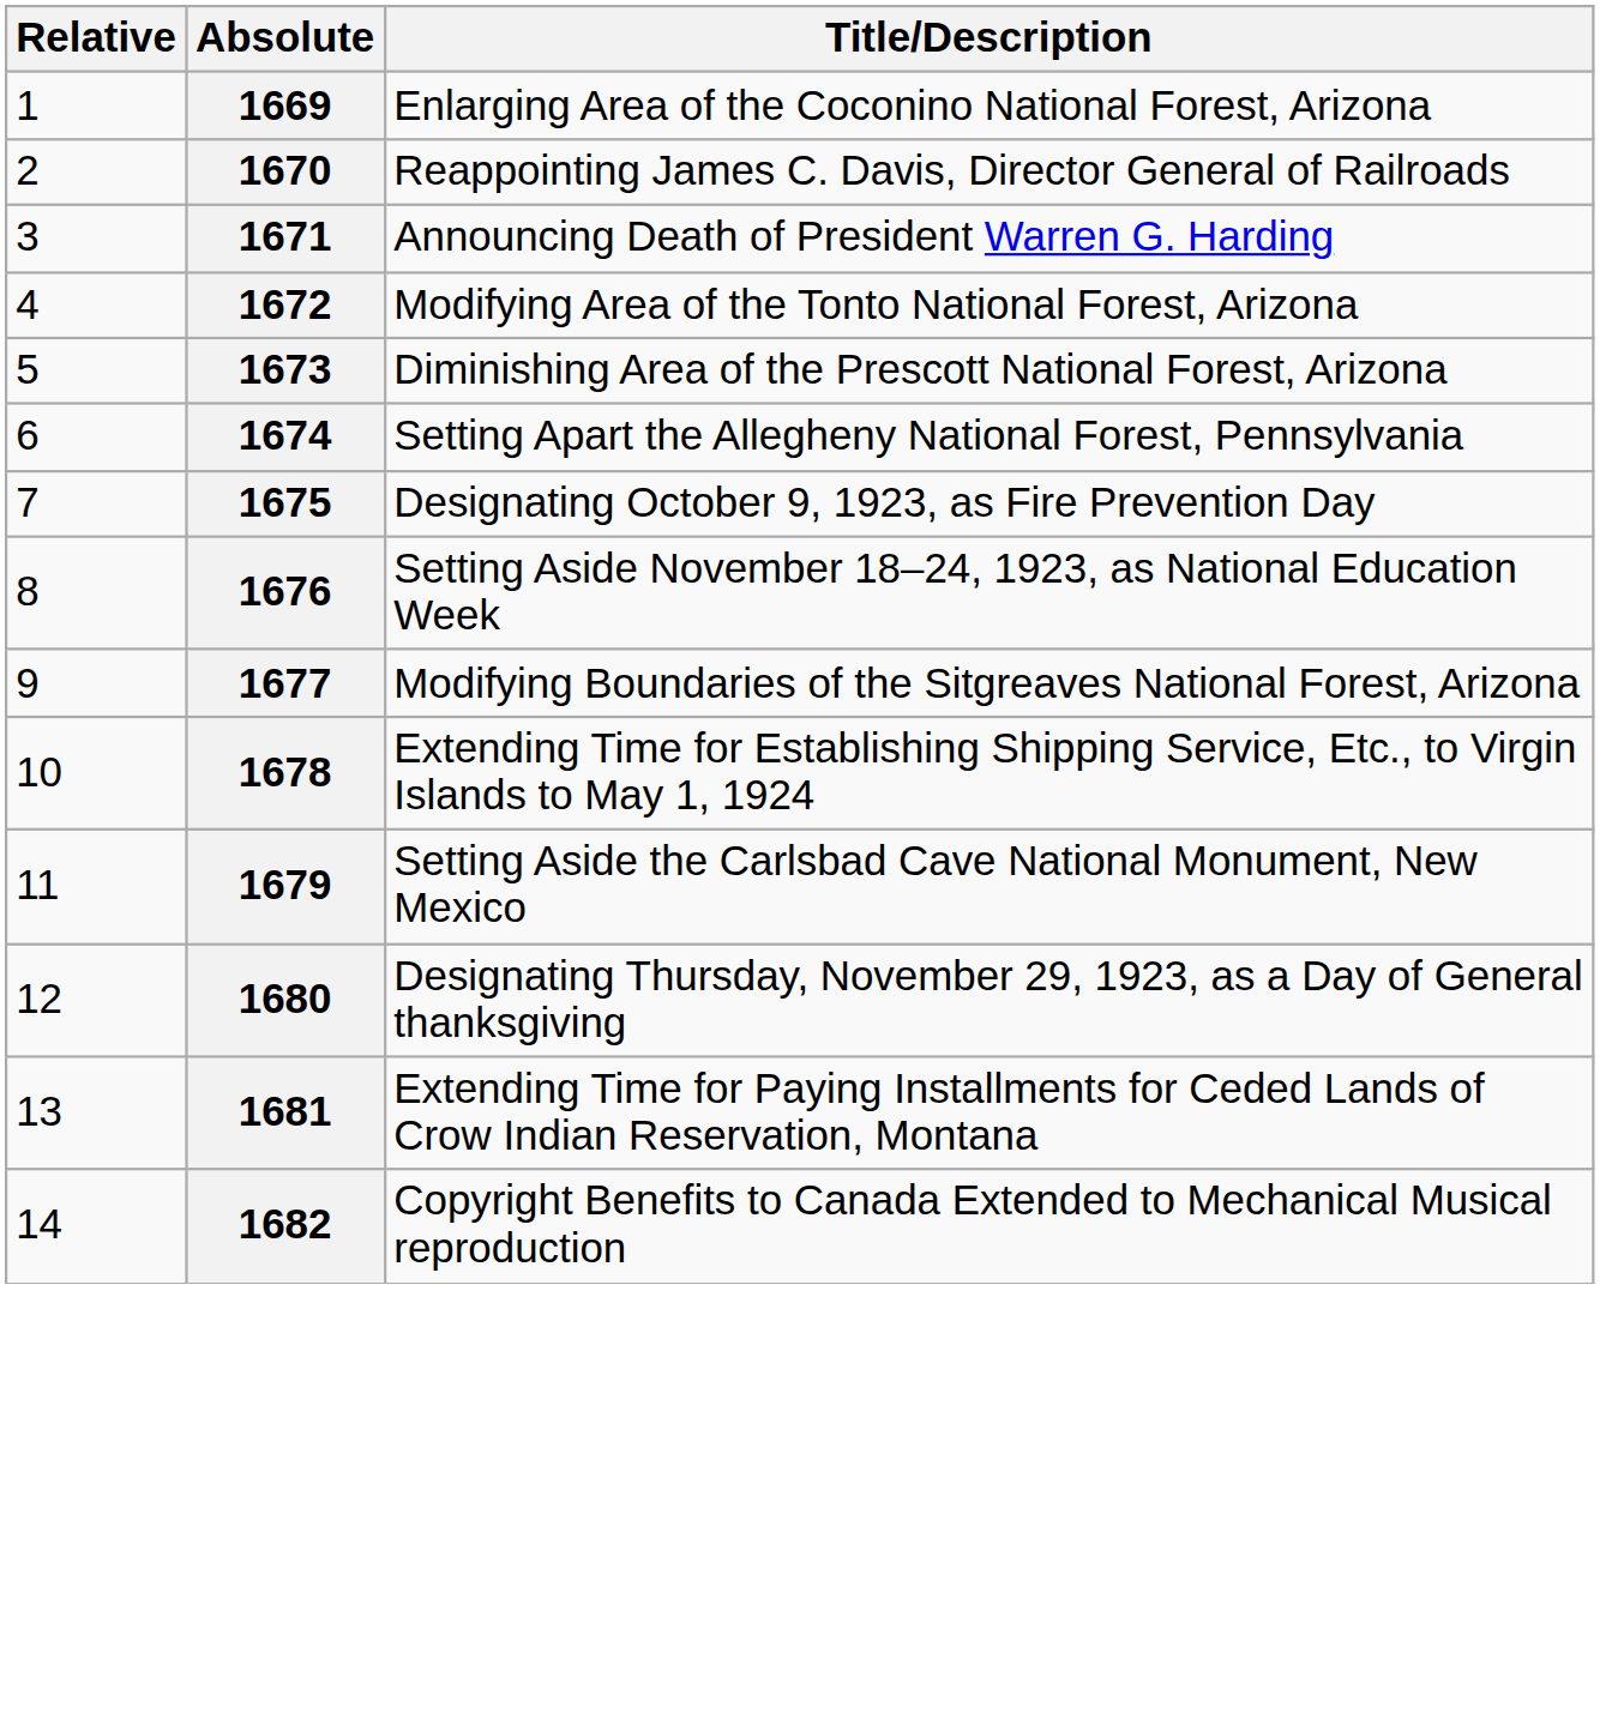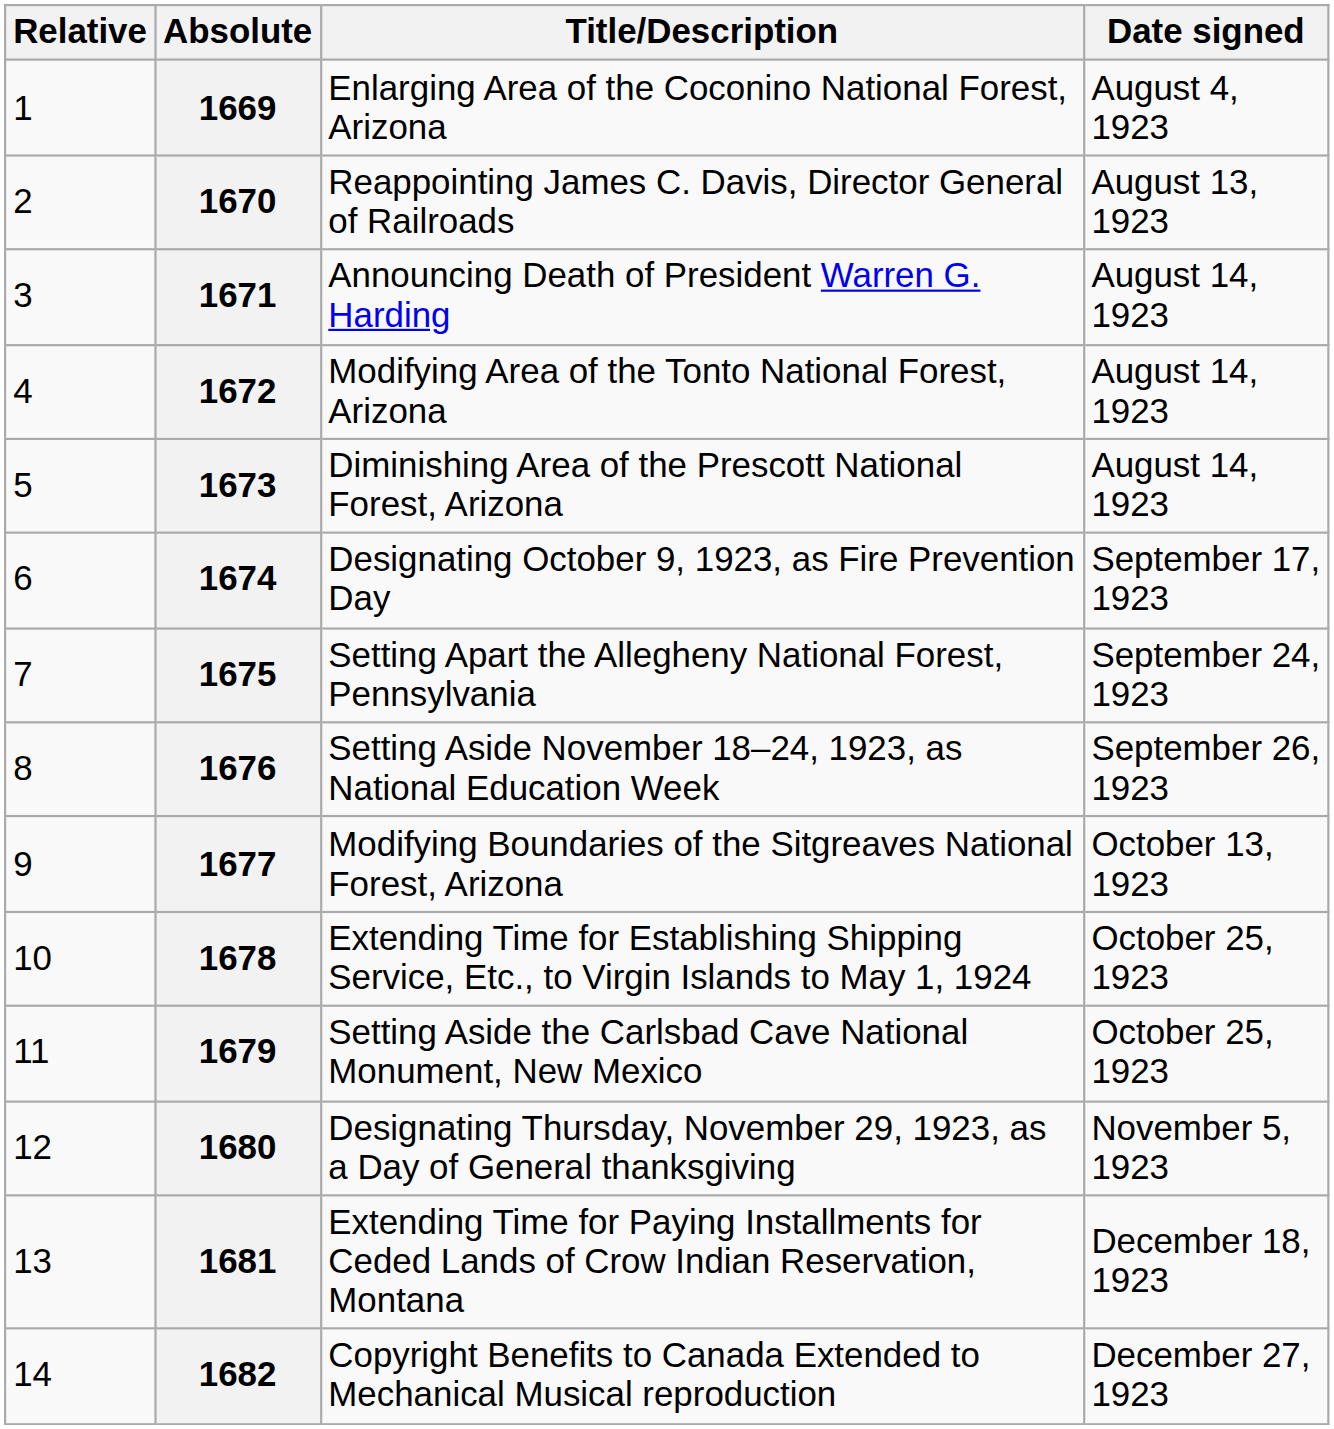 <table class="wikitable">
 <tr>
 <th>Relative </th>
 <th>Absolute </th>
 <th>Title/Description</th>
+<th>Date signed</th>
 </tr>
 <tr>
 <td>1</td>
 <th>1669</th>
 <td>Enlarging Area of the Coconino National Forest, Arizona</td>
+<td>August 4, 1923</td>
 </tr>
 <tr>
 <td>2</td>
 <th>1670</th>
 <td>Reappointing James C. Davis, Director General of Railroads</td>
+<td>August 13, 1923</td>
 </tr>
 <tr>
 <td>3</td>
 <th>1671</th>
 <td>Announcing Death of President <a href='#'>Warren G. Harding</a></td>
+<td>August 14, 1923</td>
 </tr>
 <tr>
 <td>4</td>
 <th>1672</th>
 <td>Modifying Area of the Tonto National Forest, Arizona</td>
+<td>August 14, 1923</td>
 </tr>
 <tr>
 <td>5</td>
 <th>1673</th>
 <td>Diminishing Area of the Prescott National Forest, Arizona</td>
+<td>August 14, 1923</td>
 </tr>
 <tr>
 <td>6</td>
 <th>1674</th>
-<td>Setting Apart the Allegheny National Forest, Pennsylvania</td>
+<td>Designating October 9, 1923, as Fire Prevention Day</td>
+<td>September 17, 1923</td>
 </tr>
 <tr>
 <td>7</td>
 <th>1675</th>
-<td>Designating October 9, 1923, as Fire Prevention Day</td>
+<td>Setting Apart the Allegheny National Forest, Pennsylvania</td>
+<td>September 24, 1923</td>
 </tr>
 <tr>
 <td>8</td>
 <th>1676</th>
 <td>Setting Aside November 18–24, 1923, as National Education Week</td>
+<td>September 26, 1923</td>
 </tr>
 <tr>
 <td>9</td>
 <th>1677</th>
 <td>Modifying Boundaries of the Sitgreaves National Forest, Arizona</td>
+<td>October 13, 1923</td>
 </tr>
 <tr>
 <td>10</td>
 <th>1678</th>
 <td>Extending Time for Establishing Shipping Service, Etc., to Virgin Islands to May 1, 1924</td>
+<td>October 25, 1923</td>
 </tr>
 <tr>
 <td>11</td>
 <th>1679</th>
 <td>Setting Aside the Carlsbad Cave National Monument, New Mexico</td>
+<td>October 25, 1923</td>
 </tr>
 <tr>
 <td>12</td>
 <th>1680</th>
 <td>Designating Thursday, November 29, 1923, as a Day of General thanksgiving</td>
+<td>November 5, 1923</td>
 </tr>
 <tr>
 <td>13</td>
 <th>1681</th>
 <td>Extending Time for Paying Installments for Ceded Lands of Crow Indian Reservation, Montana</td>
+<td>December 18, 1923</td>
 </tr>
 <tr>
 <td>14</td>
 <th>1682</th>
 <td>Copyright Benefits to Canada Extended to Mechanical Musical reproduction</td>
+<td>December 27, 1923</td>
 </tr>
 </table>
